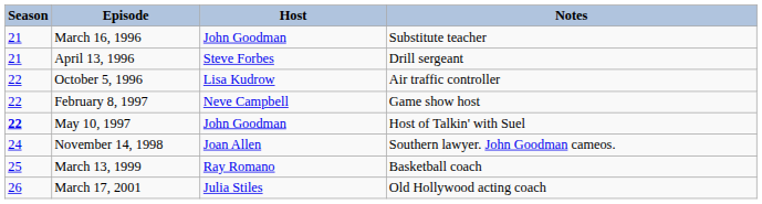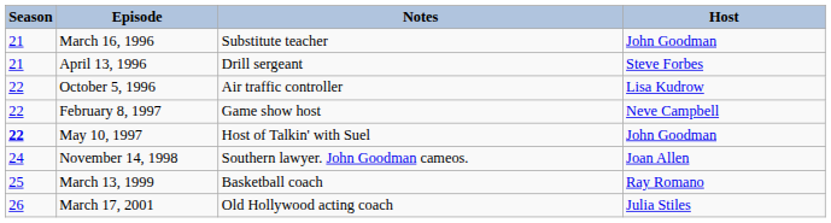 <table class="wikitable" style="width:100%;">
 <tr>
 <th style="background:#b0c4de; width:5%;">Season</th>
 <th style="background:#b0c4de; width:20%;">Episode</th>
+<th style="background:#b0c4de; width:50%;">Notes</th>
 <th style="background:#b0c4de; width:25%;">Host</th>
-<th style="background:#b0c4de; width:50%;">Notes</th>
 </tr>
 <tr>
 <td><a href='#'>21</a></td>
 <td>March 16, 1996</td>
+<td>Substitute teacher</td>
 <td><a href='#'>John Goodman</a></td>
-<td>Substitute teacher</td>
 </tr>
 <tr>
 <td><a href='#'>21</a></td>
 <td>April 13, 1996</td>
+<td>Drill sergeant</td>
 <td><a href='#'>Steve Forbes</a></td>
-<td>Drill sergeant</td>
 </tr>
 <tr>
 <td><a href='#'>22</a></td>
 <td>October 5, 1996</td>
+<td>Air traffic controller</td>
 <td><a href='#'>Lisa Kudrow</a></td>
-<td>Air traffic controller</td>
 </tr>
 <tr>
 <td><a href='#'>22</a></td>
 <td>February 8, 1997</td>
+<td>Game show host</td>
 <td><a href='#'>Neve Campbell</a></td>
-<td>Game show host</td>
 </tr>
 <tr>
 <td><strong><a href='#'>22</a></strong></td>
 <td>May 10, 1997</td>
+<td>Host of Talkin' with Suel</td>
 <td><a href='#'>John Goodman</a></td>
-<td>Host of Talkin' with Suel</td>
 </tr>
 <tr>
 <td><a href='#'>24</a></td>
 <td>November 14, 1998</td>
+<td>Southern lawyer. <a href='#'>John Goodman</a> cameos.</td>
 <td><a href='#'>Joan Allen</a></td>
-<td>Southern lawyer. <a href='#'>John Goodman</a> cameos.</td>
 </tr>
 <tr>
 <td><a href='#'>25</a></td>
 <td>March 13, 1999</td>
+<td>Basketball coach</td>
 <td><a href='#'>Ray Romano</a></td>
-<td>Basketball coach</td>
 </tr>
 <tr>
 <td><a href='#'>26</a></td>
 <td>March 17, 2001</td>
+<td>Old Hollywood acting coach</td>
 <td><a href='#'>Julia Stiles</a></td>
-<td>Old Hollywood acting coach</td>
 </tr>
 </table>
